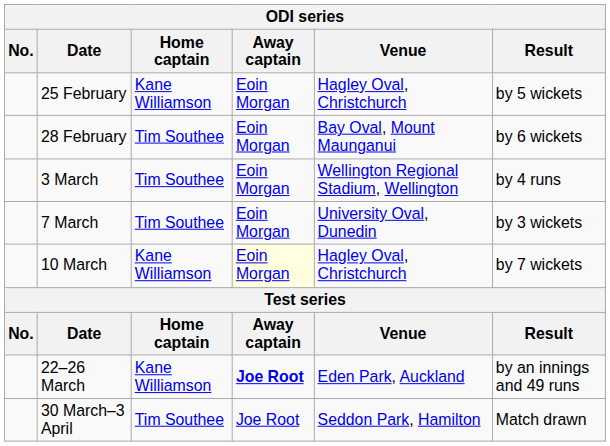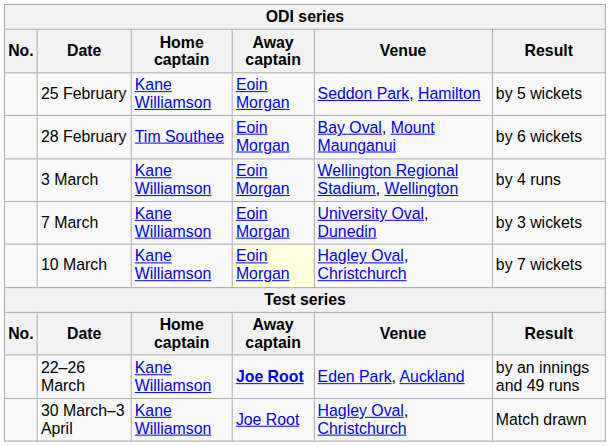 <table class="wikitable">
 <tr>
 <th colspan="6">ODI series</th>
 </tr>
 <tr>
 <th>No.</th>
 <th>Date</th>
 <th>Home captain</th>
 <th>Away captain</th>
 <th>Venue</th>
 <th>Result</th>
 </tr>
 <tr>
 <td></td>
 <td>25 February</td>
 <td><a href='#'>Kane Williamson</a></td>
 <td><a href='#'>Eoin Morgan</a></td>
-<td><a href='#'>Hagley Oval</a>, <a href='#'>Christchurch</a></td>
+<td><a href='#'>Seddon Park</a>, <a href='#'>Hamilton</a></td>
 <td> by 5 wickets</td>
 </tr>
 <tr>
 <td></td>
 <td>28 February</td>
 <td><a href='#'>Tim Southee</a></td>
 <td><a href='#'>Eoin Morgan</a></td>
 <td><a href='#'>Bay Oval</a>, <a href='#'>Mount Maunganui</a></td>
 <td> by 6 wickets</td>
 </tr>
 <tr>
 <td></td>
 <td>3 March</td>
-<td><a href='#'>Tim Southee</a></td>
+<td><a href='#'>Kane Williamson</a></td>
 <td><a href='#'>Eoin Morgan</a></td>
 <td><a href='#'>Wellington Regional Stadium</a>, <a href='#'>Wellington</a></td>
 <td> by 4 runs</td>
 </tr>
 <tr>
 <td></td>
 <td>7 March</td>
-<td><a href='#'>Tim Southee</a></td>
+<td><a href='#'>Kane Williamson</a></td>
 <td><a href='#'>Eoin Morgan</a></td>
 <td><a href='#'>University Oval</a>, <a href='#'>Dunedin</a></td>
 <td> by 3 wickets</td>
 </tr>
 <tr>
 <td></td>
 <td>10 March</td>
 <td><a href='#'>Kane Williamson</a></td>
 <td style="background: lightyellow;"><a href='#'>Eoin Morgan</a></td>
 <td><a href='#'>Hagley Oval</a>, <a href='#'>Christchurch</a></td>
 <td> by 7 wickets</td>
 </tr>
 <tr>
 <th colspan="6">Test series</th>
 </tr>
 <tr>
 <th>No.</th>
 <th>Date</th>
 <th>Home captain</th>
 <th>Away captain</th>
 <th>Venue</th>
 <th>Result</th>
 </tr>
 <tr>
 <td></td>
 <td>22–26 March</td>
 <td><a href='#'>Kane Williamson</a></td>
 <td><strong><a href='#'>Joe Root</a></strong></td>
 <td><a href='#'>Eden Park</a>, <a href='#'>Auckland</a></td>
 <td> by an innings and 49 runs</td>
 </tr>
 <tr>
 <td></td>
 <td>30 March–3 April</td>
-<td><a href='#'>Tim Southee</a></td>
+<td><a href='#'>Kane Williamson</a></td>
 <td><a href='#'>Joe Root</a></td>
-<td><a href='#'>Seddon Park</a>, <a href='#'>Hamilton</a></td>
+<td><a href='#'>Hagley Oval</a>, <a href='#'>Christchurch</a></td>
 <td>Match drawn</td>
 </tr>
 </table>
